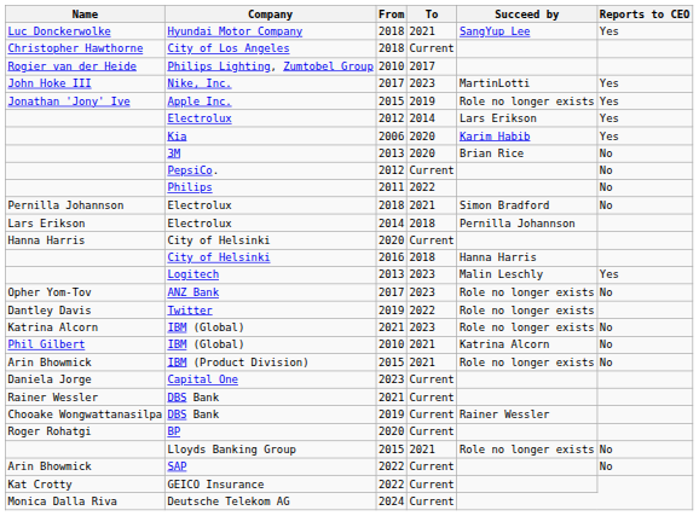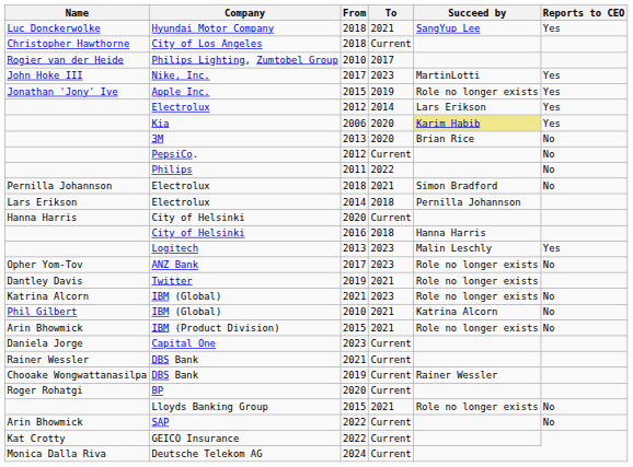 <table class="wikitable sortable">
 <tr>
 <th>Name</th>
 <th>Company</th>
 <th>From</th>
 <th>To</th>
 <th>Succeed by</th>
 <th>Reports to CEO</th>
 </tr>
 <tr>
 <td><a href='#'>Luc Donckerwolke</a></td>
 <td><a href='#'>Hyundai Motor Company</a></td>
 <td>2018</td>
 <td>2021</td>
 <td><a href='#'>SangYup Lee</a></td>
 <td>Yes</td>
 </tr>
 <tr>
 <td><a href='#'>Christopher Hawthorne</a></td>
 <td><a href='#'>City of Los Angeles</a></td>
 <td>2018</td>
 <td>Current</td>
 <td></td>
 <td></td>
 </tr>
 <tr>
 <td><a href='#'>Rogier van der Heide</a></td>
 <td><a href='#'>Philips Lighting</a>, <a href='#'>Zumtobel Group</a></td>
 <td>2010</td>
 <td>2017</td>
 <td></td>
 <td></td>
 </tr>
 <tr>
 <td><a href='#'>John Hoke III</a></td>
 <td><a href='#'>Nike, Inc.</a></td>
 <td>2017</td>
 <td>2023</td>
 <td>MartinLotti</td>
 <td>Yes</td>
 </tr>
 <tr>
 <td><a href='#'>Jonathan 'Jony' Ive</a></td>
 <td><a href='#'>Apple Inc.</a></td>
 <td>2015</td>
 <td>2019</td>
 <td>Role no longer exists</td>
 <td>Yes</td>
 </tr>
 <tr>
 <td></td>
 <td><a href='#'>Electrolux</a></td>
 <td>2012</td>
 <td>2014</td>
 <td>Lars Erikson</td>
 <td>Yes</td>
 </tr>
 <tr>
 <td></td>
 <td><a href='#'>Kia</a></td>
 <td>2006</td>
 <td>2020</td>
-<td><a href='#'>Karim Habib</a></td>
+<td style="background: khaki;"><a href='#'>Karim Habib</a></td>
 <td>Yes</td>
 </tr>
 <tr>
 <td></td>
 <td><a href='#'>3M</a></td>
 <td>2013</td>
 <td>2020</td>
 <td>Brian Rice</td>
 <td>No</td>
 </tr>
 <tr>
 <td></td>
 <td><a href='#'>PepsiCo</a>.</td>
 <td>2012</td>
 <td>Current</td>
 <td></td>
 <td>No</td>
 </tr>
 <tr>
 <td></td>
 <td><a href='#'>Philips</a></td>
 <td>2011</td>
 <td>2022</td>
 <td></td>
 <td>No</td>
 </tr>
 <tr>
 <td>Pernilla Johannson</td>
 <td>Electrolux</td>
 <td>2018</td>
 <td>2021</td>
 <td>Simon Bradford</td>
 <td>No</td>
 </tr>
 <tr>
 <td>Lars Erikson</td>
 <td>Electrolux</td>
 <td>2014</td>
 <td>2018</td>
 <td>Pernilla Johannson</td>
 <td></td>
 </tr>
 <tr>
 <td>Hanna Harris</td>
 <td>City of Helsinki</td>
 <td>2020</td>
 <td>Current</td>
 <td></td>
 <td></td>
 </tr>
 <tr>
 <td></td>
 <td><a href='#'>City of Helsinki</a></td>
 <td>2016</td>
 <td>2018</td>
 <td>Hanna Harris</td>
 <td></td>
 </tr>
 <tr>
 <td></td>
 <td><a href='#'>Logitech</a></td>
 <td>2013</td>
 <td>2023</td>
 <td>Malin Leschly</td>
 <td>Yes</td>
 </tr>
 <tr>
 <td>Opher Yom-Tov</td>
 <td><a href='#'>ANZ Bank</a></td>
 <td>2017</td>
 <td>2023</td>
 <td>Role no longer exists</td>
 <td>No</td>
 </tr>
 <tr>
 <td>Dantley Davis</td>
 <td><a href='#'>Twitter</a></td>
 <td>2019</td>
-<td>2022</td>
+<td>2021</td>
 <td>Role no longer exists</td>
 <td></td>
 </tr>
 <tr>
 <td>Katrina Alcorn</td>
 <td><a href='#'>IBM</a> (Global)</td>
 <td>2021</td>
 <td>2023</td>
 <td>Role no longer exists</td>
 <td>No</td>
 </tr>
 <tr>
 <td><a href='#'>Phil Gilbert</a></td>
 <td><a href='#'>IBM</a> (Global)</td>
 <td>2010</td>
 <td>2021</td>
 <td>Katrina Alcorn</td>
 <td>No</td>
 </tr>
 <tr>
 <td>Arin Bhowmick</td>
 <td><a href='#'>IBM</a> (Product Division)</td>
 <td>2015</td>
 <td>2021</td>
 <td>Role no longer exists</td>
 <td>No</td>
 </tr>
 <tr>
 <td>Daniela Jorge</td>
 <td><a href='#'>Capital One</a></td>
 <td>2023</td>
 <td>Current</td>
 <td></td>
 <td></td>
 </tr>
 <tr>
 <td>Rainer Wessler</td>
 <td><a href='#'>DBS</a> Bank</td>
 <td>2021</td>
 <td>Current</td>
 <td></td>
 <td></td>
 </tr>
 <tr>
 <td>Chooake Wongwattanasilpa</td>
 <td><a href='#'>DBS</a> Bank</td>
 <td>2019</td>
 <td>Current</td>
 <td>Rainer Wessler</td>
 <td></td>
 </tr>
 <tr>
 <td>Roger Rohatgi</td>
 <td><a href='#'>BP</a></td>
 <td>2020</td>
 <td>Current</td>
 <td></td>
 <td></td>
 </tr>
 <tr>
 <td></td>
 <td>Lloyds Banking Group</td>
 <td>2015</td>
 <td>2021</td>
 <td>Role no longer exists</td>
 <td>No</td>
 </tr>
 <tr>
 <td>Arin Bhowmick</td>
 <td><a href='#'>SAP</a></td>
 <td>2022</td>
 <td>Current</td>
 <td></td>
 <td>No</td>
 </tr>
 <tr>
 <td>Kat Crotty</td>
 <td>GEICO Insurance</td>
 <td>2022</td>
 <td>Current</td>
 <td></td>
 </tr>
 <tr>
 <td>Monica Dalla Riva</td>
 <td>Deutsche Telekom AG</td>
 <td>2024</td>
 <td>Current</td>
 </tr>
 </table>
